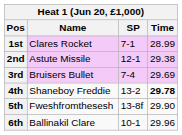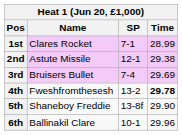 <table class="wikitable">
 <tr>
 <th colspan="6">Heat 1 (Jun 20, £1,000)</th>
 </tr>
 <tr>
 <th width=20>Pos</th>
 <th width=140>Name</th>
 <th width=40>SP</th>
 <th width=40>Time</th>
 </tr>
 <tr style="background: #f4caf9;">
 <th>1st</th>
 <td>Clares Rocket</td>
 <td>7-1</td>
 <td>28.99</td>
 </tr>
 <tr style="background: #f4caf9;">
 <th>2nd</th>
 <td>Astute Missile</td>
 <td>12-1</td>
 <td>29.38</td>
 </tr>
 <tr style="background: #f4caf9;">
 <th>3rd</th>
 <td>Bruisers Bullet</td>
 <td>7-4</td>
 <td>29.69</td>
 </tr>
 <tr>
 <th>4th</th>
-<td>Shaneboy Freddie</td>
+<td>Fweshfromthesesh</td>
 <td>13-2</td>
 <td><strong>29.78</strong></td>
 </tr>
 <tr>
 <th>5th</th>
-<td>Fweshfromthesesh</td>
+<td>Shaneboy Freddie</td>
 <td>13-8f</td>
 <td>29.90</td>
 </tr>
 <tr>
 <th>6th</th>
 <td>Ballinakil Clare</td>
 <td>10-1</td>
 <td>29.96</td>
 </tr>
 </table>
